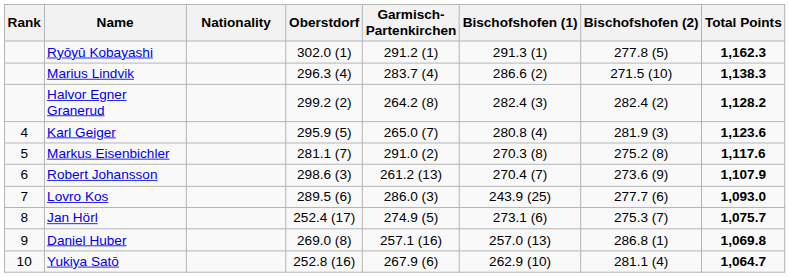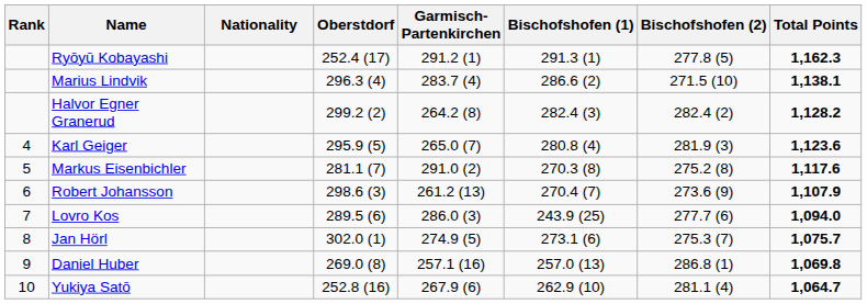 <table class="wikitable sortable" style="text-align: center;">
 <tr>
 <th align=Center>Rank</th>
 <th width=160>Name</th>
 <th width=110>Nationality</th>
 <th>Oberstdorf</th>
 <th>Garmisch-<br>Partenkirchen</th>
 <th>Bischofshofen (1)</th>
 <th>Bischofshofen (2)</th>
 <th>Total Points</th>
 </tr>
 <tr>
 <td></td>
 <td align=left><a href='#'>Ryōyū Kobayashi</a></td>
 <td align=left></td>
-<td>302.0 (1)</td>
+<td>252.4 (17)</td>
 <td>291.2 (1)</td>
 <td>291.3 (1)</td>
 <td>277.8 (5)</td>
 <td><strong>1,162.3</strong></td>
 </tr>
 <tr>
 <td></td>
 <td align=left><a href='#'>Marius Lindvik</a></td>
 <td align=left></td>
 <td>296.3 (4)</td>
 <td>283.7 (4)</td>
 <td>286.6 (2)</td>
 <td>271.5 (10)</td>
-<td><strong>1,138.3</strong></td>
+<td><strong>1,138.1</strong></td>
 </tr>
 <tr>
 <td></td>
 <td align=left><a href='#'>Halvor Egner Granerud</a></td>
 <td align=left></td>
 <td>299.2 (2)</td>
 <td>264.2 (8)</td>
 <td>282.4 (3)</td>
 <td>282.4 (2)</td>
 <td><strong>1,128.2</strong></td>
 </tr>
 <tr>
 <td>4</td>
 <td align=left><a href='#'>Karl Geiger</a></td>
 <td align=left></td>
 <td>295.9 (5)</td>
 <td>265.0 (7)</td>
 <td>280.8 (4)</td>
 <td>281.9 (3)</td>
 <td><strong>1,123.6</strong></td>
 </tr>
 <tr>
 <td>5</td>
 <td align=left><a href='#'>Markus Eisenbichler</a></td>
 <td align=left></td>
 <td>281.1 (7)</td>
 <td>291.0 (2)</td>
 <td>270.3 (8)</td>
 <td>275.2 (8)</td>
 <td><strong>1,117.6</strong></td>
 </tr>
 <tr>
 <td>6</td>
 <td align=left><a href='#'>Robert Johansson</a></td>
 <td align=left></td>
 <td>298.6 (3)</td>
 <td>261.2 (13)</td>
 <td>270.4 (7)</td>
 <td>273.6 (9)</td>
 <td><strong>1,107.9</strong></td>
 </tr>
 <tr>
 <td>7</td>
 <td align=left><a href='#'>Lovro Kos</a></td>
 <td align=left></td>
 <td>289.5 (6)</td>
 <td>286.0 (3)</td>
 <td>243.9 (25)</td>
 <td>277.7 (6)</td>
-<td><strong>1,093.0</strong></td>
+<td><strong>1,094.0</strong></td>
 </tr>
 <tr>
 <td>8</td>
 <td align=left><a href='#'>Jan Hörl</a></td>
 <td align=left></td>
-<td>252.4 (17)</td>
+<td>302.0 (1)</td>
 <td>274.9 (5)</td>
 <td>273.1 (6)</td>
 <td>275.3 (7)</td>
 <td><strong>1,075.7</strong></td>
 </tr>
 <tr>
 <td>9</td>
 <td align=left><a href='#'>Daniel Huber</a></td>
 <td align=left></td>
 <td>269.0 (8)</td>
 <td>257.1 (16)</td>
 <td>257.0 (13)</td>
 <td>286.8 (1)</td>
 <td><strong>1,069.8</strong></td>
 </tr>
 <tr>
 <td>10</td>
 <td align=left><a href='#'>Yukiya Satō</a></td>
 <td align=left></td>
 <td>252.8 (16)</td>
 <td>267.9 (6)</td>
 <td>262.9 (10)</td>
 <td>281.1 (4)</td>
 <td><strong>1,064.7</strong></td>
 </tr>
 </table>
